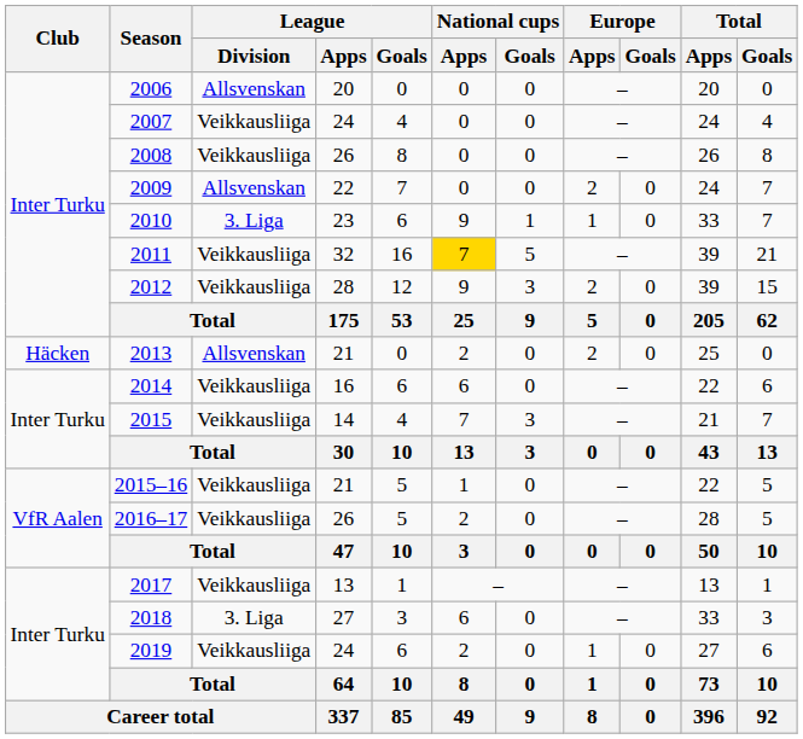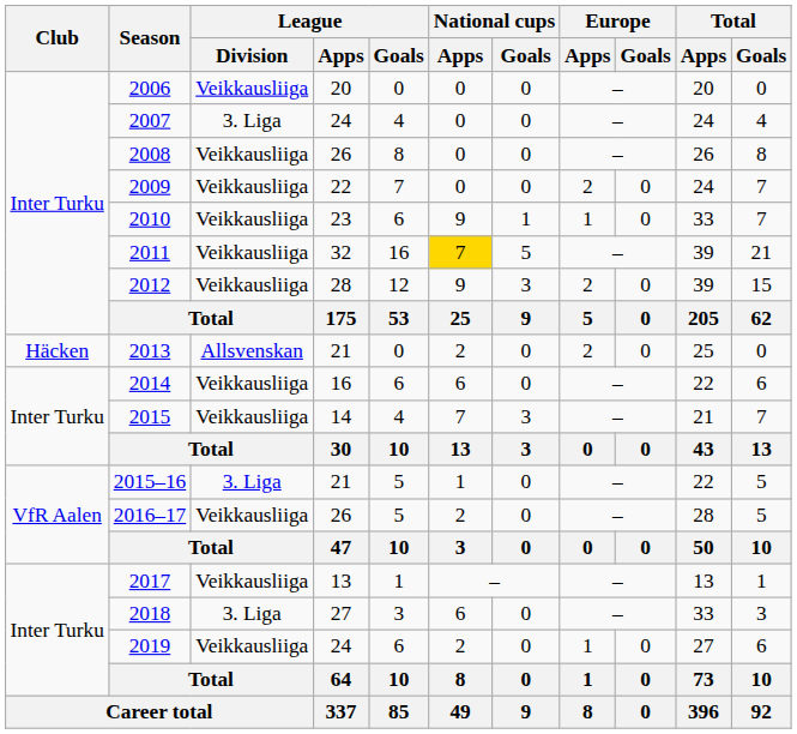 <table class="wikitable" style="text-align:center">
 <tr>
 <th rowspan="2">Club</th>
 <th rowspan="2">Season</th>
 <th colspan="3">League</th>
 <th colspan="2">National cups</th>
 <th colspan="2">Europe</th>
 <th colspan="2">Total</th>
 </tr>
 <tr>
 <th>Division</th>
 <th>Apps</th>
 <th>Goals</th>
 <th>Apps</th>
 <th>Goals</th>
 <th>Apps</th>
 <th>Goals</th>
 <th>Apps</th>
 <th>Goals</th>
 </tr>
 <tr>
 <td rowspan="8"><a href='#'>Inter Turku</a></td>
 <td><a href='#'>2006</a></td>
-<td><a href='#'>Allsvenskan</a></td>
+<td><a href='#'>Veikkausliiga</a></td>
 <td>20</td>
 <td>0</td>
 <td>0</td>
 <td>0</td>
 <td colspan="2">–</td>
 <td>20</td>
 <td>0</td>
 </tr>
 <tr>
 <td><a href='#'>2007</a></td>
-<td>Veikkausliiga</td>
+<td>3. Liga</td>
 <td>24</td>
 <td>4</td>
 <td>0</td>
 <td>0</td>
 <td colspan="2">–</td>
 <td>24</td>
 <td>4</td>
 </tr>
 <tr>
 <td><a href='#'>2008</a></td>
 <td>Veikkausliiga</td>
 <td>26</td>
 <td>8</td>
 <td>0</td>
 <td>0</td>
 <td colspan="2">–</td>
 <td>26</td>
 <td>8</td>
 </tr>
 <tr>
 <td><a href='#'>2009</a></td>
-<td><a href='#'>Allsvenskan</a></td>
+<td>Veikkausliiga</td>
 <td>22</td>
 <td>7</td>
 <td>0</td>
 <td>0</td>
 <td>2</td>
 <td>0</td>
 <td>24</td>
 <td>7</td>
 </tr>
 <tr>
 <td><a href='#'>2010</a></td>
-<td><a href='#'>3. Liga</a></td>
+<td>Veikkausliiga</td>
 <td>23</td>
 <td>6</td>
 <td>9</td>
 <td>1</td>
 <td>1</td>
 <td>0</td>
 <td>33</td>
 <td>7</td>
 </tr>
 <tr>
 <td><a href='#'>2011</a></td>
 <td>Veikkausliiga</td>
 <td>32</td>
 <td>16</td>
 <td style="background: gold;">7</td>
 <td>5</td>
 <td colspan="2">–</td>
 <td>39</td>
 <td>21</td>
 </tr>
 <tr>
 <td><a href='#'>2012</a></td>
 <td>Veikkausliiga</td>
 <td>28</td>
 <td>12</td>
 <td>9</td>
 <td>3</td>
 <td>2</td>
 <td>0</td>
 <td>39</td>
 <td>15</td>
 </tr>
 <tr>
 <th colspan="2">Total</th>
 <th>175</th>
 <th>53</th>
 <th>25</th>
 <th>9</th>
 <th>5</th>
 <th>0</th>
 <th>205</th>
 <th>62</th>
 </tr>
 <tr>
 <td><a href='#'>Häcken</a></td>
 <td><a href='#'>2013</a></td>
 <td><a href='#'>Allsvenskan</a></td>
 <td>21</td>
 <td>0</td>
 <td>2</td>
 <td>0</td>
 <td>2</td>
 <td>0</td>
 <td>25</td>
 <td>0</td>
 </tr>
 <tr>
 <td rowspan="3">Inter Turku</td>
 <td><a href='#'>2014</a></td>
 <td>Veikkausliiga</td>
 <td>16</td>
 <td>6</td>
 <td>6</td>
 <td>0</td>
 <td colspan="2">–</td>
 <td>22</td>
 <td>6</td>
 </tr>
 <tr>
 <td><a href='#'>2015</a></td>
 <td>Veikkausliiga</td>
 <td>14</td>
 <td>4</td>
 <td>7</td>
 <td>3</td>
 <td colspan="2">–</td>
 <td>21</td>
 <td>7</td>
 </tr>
 <tr>
 <th colspan="2">Total</th>
 <th>30</th>
 <th>10</th>
 <th>13</th>
 <th>3</th>
 <th>0</th>
 <th>0</th>
 <th>43</th>
 <th>13</th>
 </tr>
 <tr>
 <td rowspan="3"><a href='#'>VfR Aalen</a></td>
 <td><a href='#'>2015–16</a></td>
-<td>Veikkausliiga</td>
+<td><a href='#'>3. Liga</a></td>
 <td>21</td>
 <td>5</td>
 <td>1</td>
 <td>0</td>
 <td colspan="2">–</td>
 <td>22</td>
 <td>5</td>
 </tr>
 <tr>
 <td><a href='#'>2016–17</a></td>
 <td>Veikkausliiga</td>
 <td>26</td>
 <td>5</td>
 <td>2</td>
 <td>0</td>
 <td colspan="2">–</td>
 <td>28</td>
 <td>5</td>
 </tr>
 <tr>
 <th colspan="2">Total</th>
 <th>47</th>
 <th>10</th>
 <th>3</th>
 <th>0</th>
 <th>0</th>
 <th>0</th>
 <th>50</th>
 <th>10</th>
 </tr>
 <tr>
 <td rowspan="4">Inter Turku</td>
 <td><a href='#'>2017</a></td>
 <td>Veikkausliiga</td>
 <td>13</td>
 <td>1</td>
 <td colspan="2">–</td>
 <td colspan="2">–</td>
 <td>13</td>
 <td>1</td>
 </tr>
 <tr>
 <td><a href='#'>2018</a></td>
 <td>3. Liga</td>
 <td>27</td>
 <td>3</td>
 <td>6</td>
 <td>0</td>
 <td colspan="2">–</td>
 <td>33</td>
 <td>3</td>
 </tr>
 <tr>
 <td><a href='#'>2019</a></td>
 <td>Veikkausliiga</td>
 <td>24</td>
 <td>6</td>
 <td>2</td>
 <td>0</td>
 <td>1</td>
 <td>0</td>
 <td>27</td>
 <td>6</td>
 </tr>
 <tr>
 <th colspan="2">Total</th>
 <th>64</th>
 <th>10</th>
 <th>8</th>
 <th>0</th>
 <th>1</th>
 <th>0</th>
 <th>73</th>
 <th>10</th>
 </tr>
 <tr>
 <th colspan="3">Career total</th>
 <th>337</th>
 <th>85</th>
 <th>49</th>
 <th>9</th>
 <th>8</th>
 <th>0</th>
 <th>396</th>
 <th>92</th>
 </tr>
 </table>
